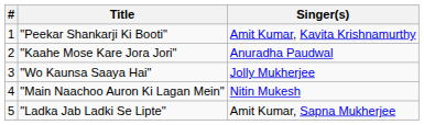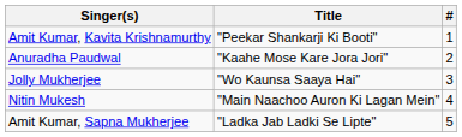 <table class="wikitable" style="font-size:95%;">
 <tr>
+<th>Singer(s)</th>
+<th>Title</th>
 <th>#</th>
-<th>Title</th>
-<th>Singer(s)</th>
 </tr>
 <tr>
+<td><a href='#'>Amit Kumar</a>, <a href='#'>Kavita Krishnamurthy</a></td>
+<td>"Peekar Shankarji Ki Booti"</td>
 <td>1</td>
-<td>"Peekar Shankarji Ki Booti"</td>
-<td><a href='#'>Amit Kumar</a>, <a href='#'>Kavita Krishnamurthy</a></td>
 </tr>
 <tr>
+<td><a href='#'>Anuradha Paudwal</a></td>
+<td>"Kaahe Mose Kare Jora Jori"</td>
 <td>2</td>
-<td>"Kaahe Mose Kare Jora Jori"</td>
-<td><a href='#'>Anuradha Paudwal</a></td>
 </tr>
 <tr>
+<td><a href='#'>Jolly Mukherjee</a></td>
+<td>"Wo Kaunsa Saaya Hai"</td>
 <td>3</td>
-<td>"Wo Kaunsa Saaya Hai"</td>
-<td><a href='#'>Jolly Mukherjee</a></td>
 </tr>
 <tr>
+<td><a href='#'>Nitin Mukesh</a></td>
+<td>"Main Naachoo Auron Ki Lagan Mein"</td>
 <td>4</td>
-<td>"Main Naachoo Auron Ki Lagan Mein"</td>
-<td><a href='#'>Nitin Mukesh</a></td>
 </tr>
 <tr>
+<td>Amit Kumar, <a href='#'>Sapna Mukherjee</a></td>
+<td>"Ladka Jab Ladki Se Lipte"</td>
 <td>5</td>
-<td>"Ladka Jab Ladki Se Lipte"</td>
-<td>Amit Kumar, <a href='#'>Sapna Mukherjee</a></td>
 </tr>
 </table>
